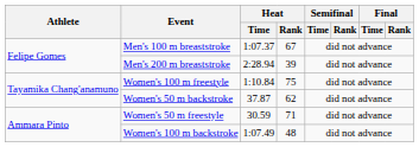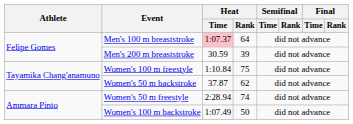 <table class=wikitable style="font-size:90%">
 <tr>
 <th rowspan="2">Athlete</th>
 <th rowspan="2">Event</th>
 <th colspan="2">Heat</th>
 <th colspan="2">Semifinal</th>
 <th colspan="2">Final</th>
 </tr>
 <tr style="font-size:95%">
 <th>Time</th>
 <th>Rank</th>
 <th>Time</th>
 <th>Rank</th>
 <th>Time</th>
 <th>Rank</th>
 </tr>
 <tr align=center>
 <td align=left rowspan=2><a href='#'>Felipe Gomes</a></td>
 <td align=left><a href='#'>Men's 100 m breaststroke</a></td>
-<td>1:07.37</td>
-<td>67</td>
+<td style="background: pink;">1:07.37</td>
+<td>64</td>
 <td colspan=4>did not advance</td>
 </tr>
 <tr align=center>
 <td align=left><a href='#'>Men's 200 m breaststroke</a></td>
-<td>2:28.94</td>
+<td>30.59</td>
 <td>39</td>
 <td colspan=4>did not advance</td>
 </tr>
 <tr align=center>
 <td align=left rowspan=2><a href='#'>Tayamika Chang'anamuno</a></td>
 <td align=left><a href='#'>Women's 100 m freestyle</a></td>
 <td>1:10.84</td>
 <td>75</td>
 <td colspan=4>did not advance</td>
 </tr>
 <tr align=center>
 <td align=left><a href='#'>Women's 50 m backstroke</a></td>
 <td>37.87</td>
 <td>62</td>
 <td colspan=4>did not advance</td>
 </tr>
 <tr align=center>
 <td align=left rowspan=2><a href='#'>Ammara Pinto</a></td>
 <td align=left><a href='#'>Women's 50 m freestyle</a></td>
-<td>30.59</td>
-<td>71</td>
+<td>2:28.94</td>
+<td>74</td>
 <td colspan=4>did not advance</td>
 </tr>
 <tr align=center>
 <td align=left><a href='#'>Women's 100 m backstroke</a></td>
 <td>1:07.49</td>
-<td>48</td>
+<td>50</td>
 <td colspan=4>did not advance</td>
 </tr>
 </table>
